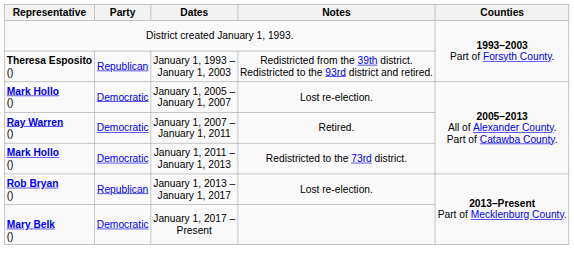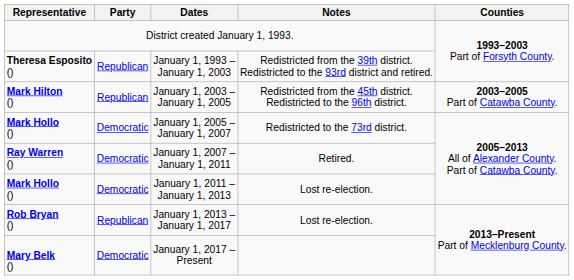 <table class=wikitable style="text-align:center">
 <tr>
 <th>Representative</th>
 <th>Party</th>
 <th>Dates</th>
 <th>Notes</th>
 <th>Counties</th>
 </tr>
 <tr style="height:3em">
 <td colspan=4>District created January 1, 1993.</td>
 <td rowspan=2><strong>1993–2003</strong> <br> Part of <a href='#'>Forsyth County</a>.</td>
 </tr>
 <tr style="height:3em">
 <td align=left><strong>Theresa Esposito</strong><br>()</td>
 <td><a href='#'>Republican</a></td>
 <td nowrap>January 1, 1993 – <br> January 1, 2003</td>
 <td>Redistricted from the <a href='#'>39th</a> district. <br> Redistricted to the <a href='#'>93rd</a> district and retired.</td>
 </tr>
 <tr style="height:3em">
+<td align=left><strong><a href='#'>Mark Hilton</a></strong><br>()</td>
+<td><a href='#'>Republican</a></td>
+<td nowrap>January 1, 2003 – <br> January 1, 2005</td>
+<td>Redistricted from the <a href='#'>45th</a> district. <br> Redistricted to the <a href='#'>96th</a> district.</td>
+<td><strong>2003–2005</strong> <br> Part of <a href='#'>Catawba County</a>.</td>
+</tr>
+<tr style="height:3em">
 <td align=left><strong><a href='#'>Mark Hollo</a></strong><br>()</td>
 <td><a href='#'>Democratic</a></td>
 <td nowrap>January 1, 2005 – <br> January 1, 2007</td>
-<td>Lost re-election.</td>
+<td>Redistricted to the <a href='#'>73rd</a> district.</td>
 <td rowspan=3><strong>2005–2013</strong> <br> All of <a href='#'>Alexander County</a>. <br> Part of <a href='#'>Catawba County</a>.</td>
 </tr>
 <tr style="height:3em">
 <td align=left><strong><a href='#'>Ray Warren</a></strong><br>()</td>
 <td><a href='#'>Democratic</a></td>
 <td nowrap>January 1, 2007 – <br> January 1, 2011</td>
 <td>Retired.</td>
 </tr>
 <tr style="height:3em">
 <td align=left><strong><a href='#'>Mark Hollo</a></strong><br>()</td>
 <td><a href='#'>Democratic</a></td>
 <td nowrap>January 1, 2011 – <br> January 1, 2013</td>
-<td>Redistricted to the <a href='#'>73rd</a> district.</td>
+<td>Lost re-election.</td>
 </tr>
 <tr style="height:3em">
 <td align=left><strong><a href='#'>Rob Bryan</a></strong><br>()</td>
 <td><a href='#'>Republican</a></td>
 <td nowrap>January 1, 2013 – <br> January 1, 2017</td>
 <td>Lost re-election.</td>
 <td rowspan=2><strong>2013–Present</strong> <br> Part of <a href='#'>Mecklenburg County</a>.</td>
 </tr>
 <tr style="height:3em">
 <td align=left><br><strong><a href='#'>Mary Belk</a></strong><br>()</td>
 <td><a href='#'>Democratic</a></td>
 <td nowrap>January 1, 2017 – <br> Present</td>
 <td></td>
 </tr>
 </table>
